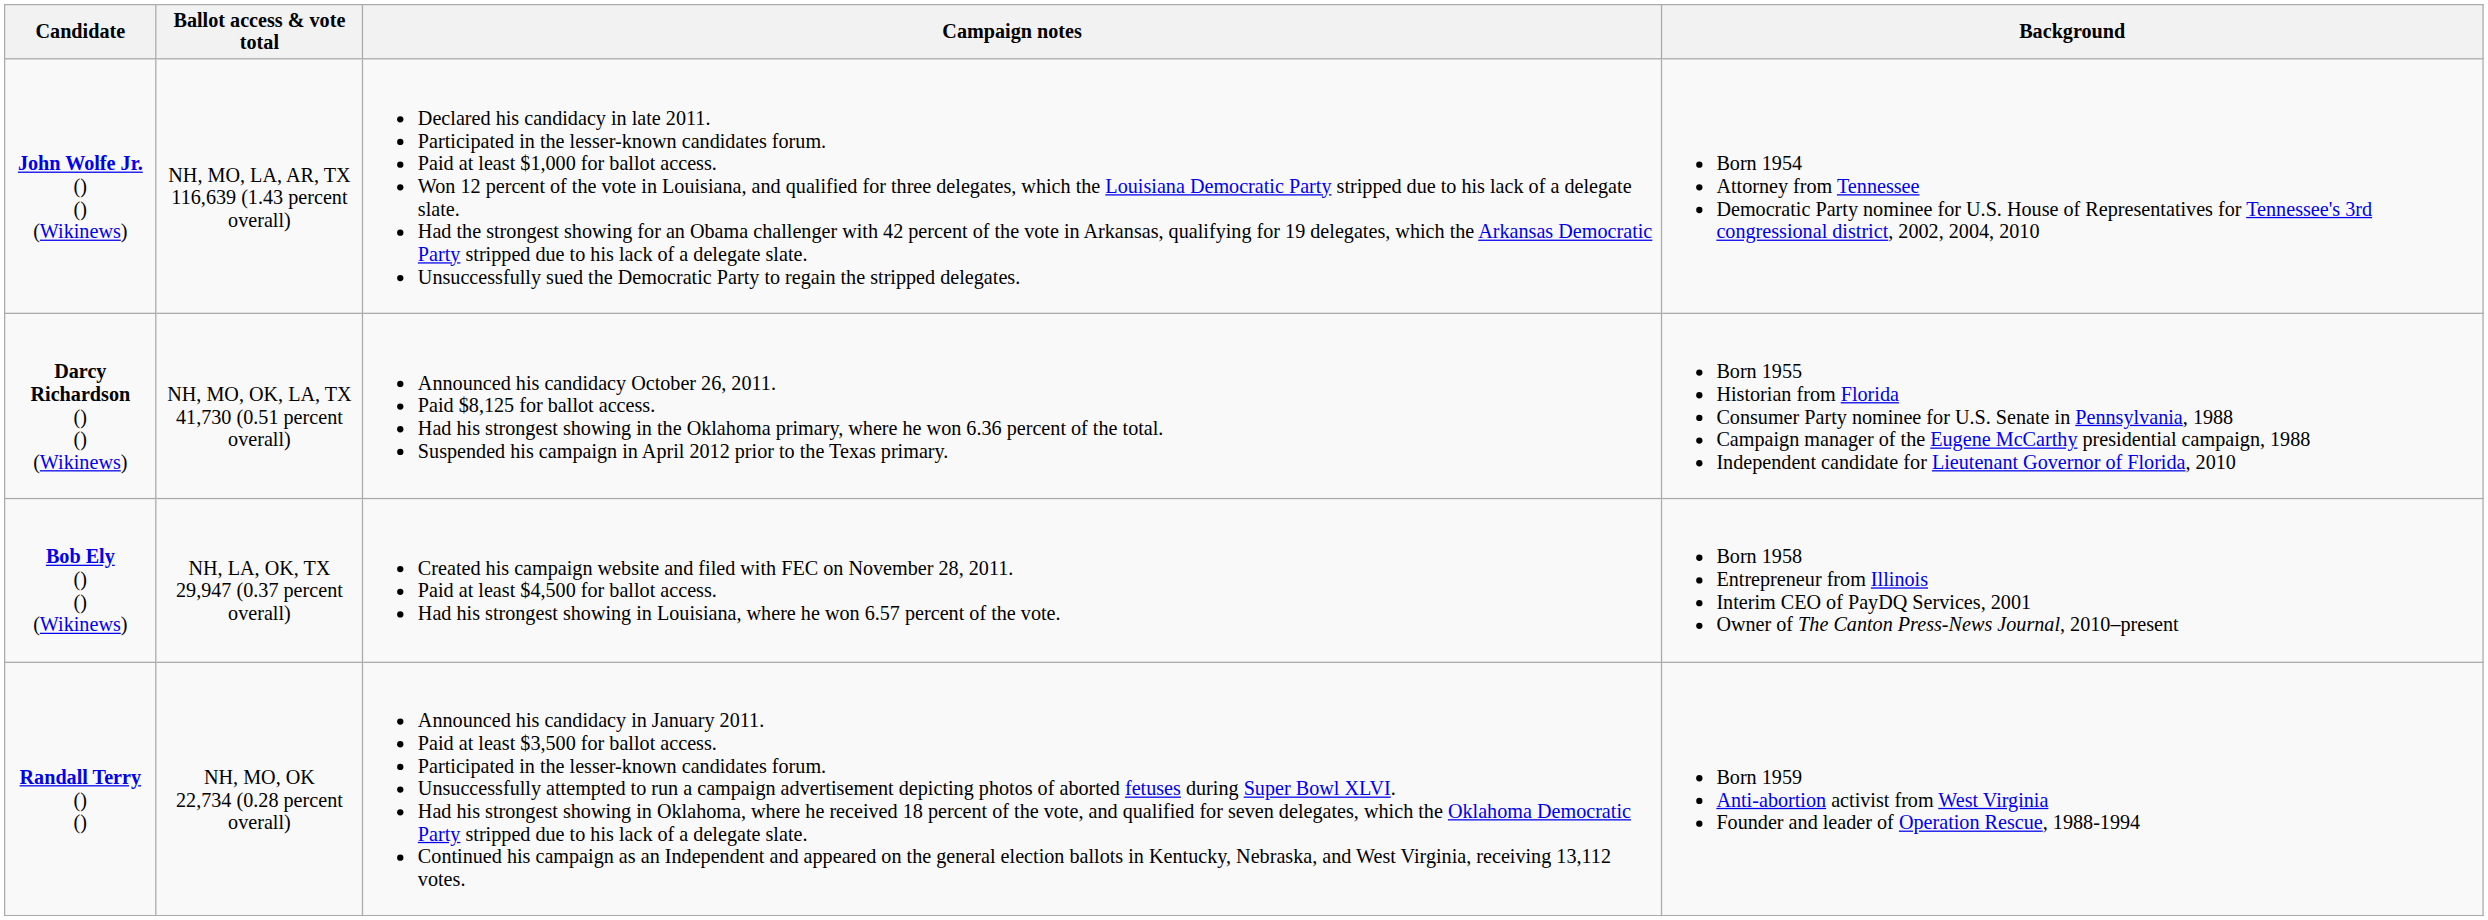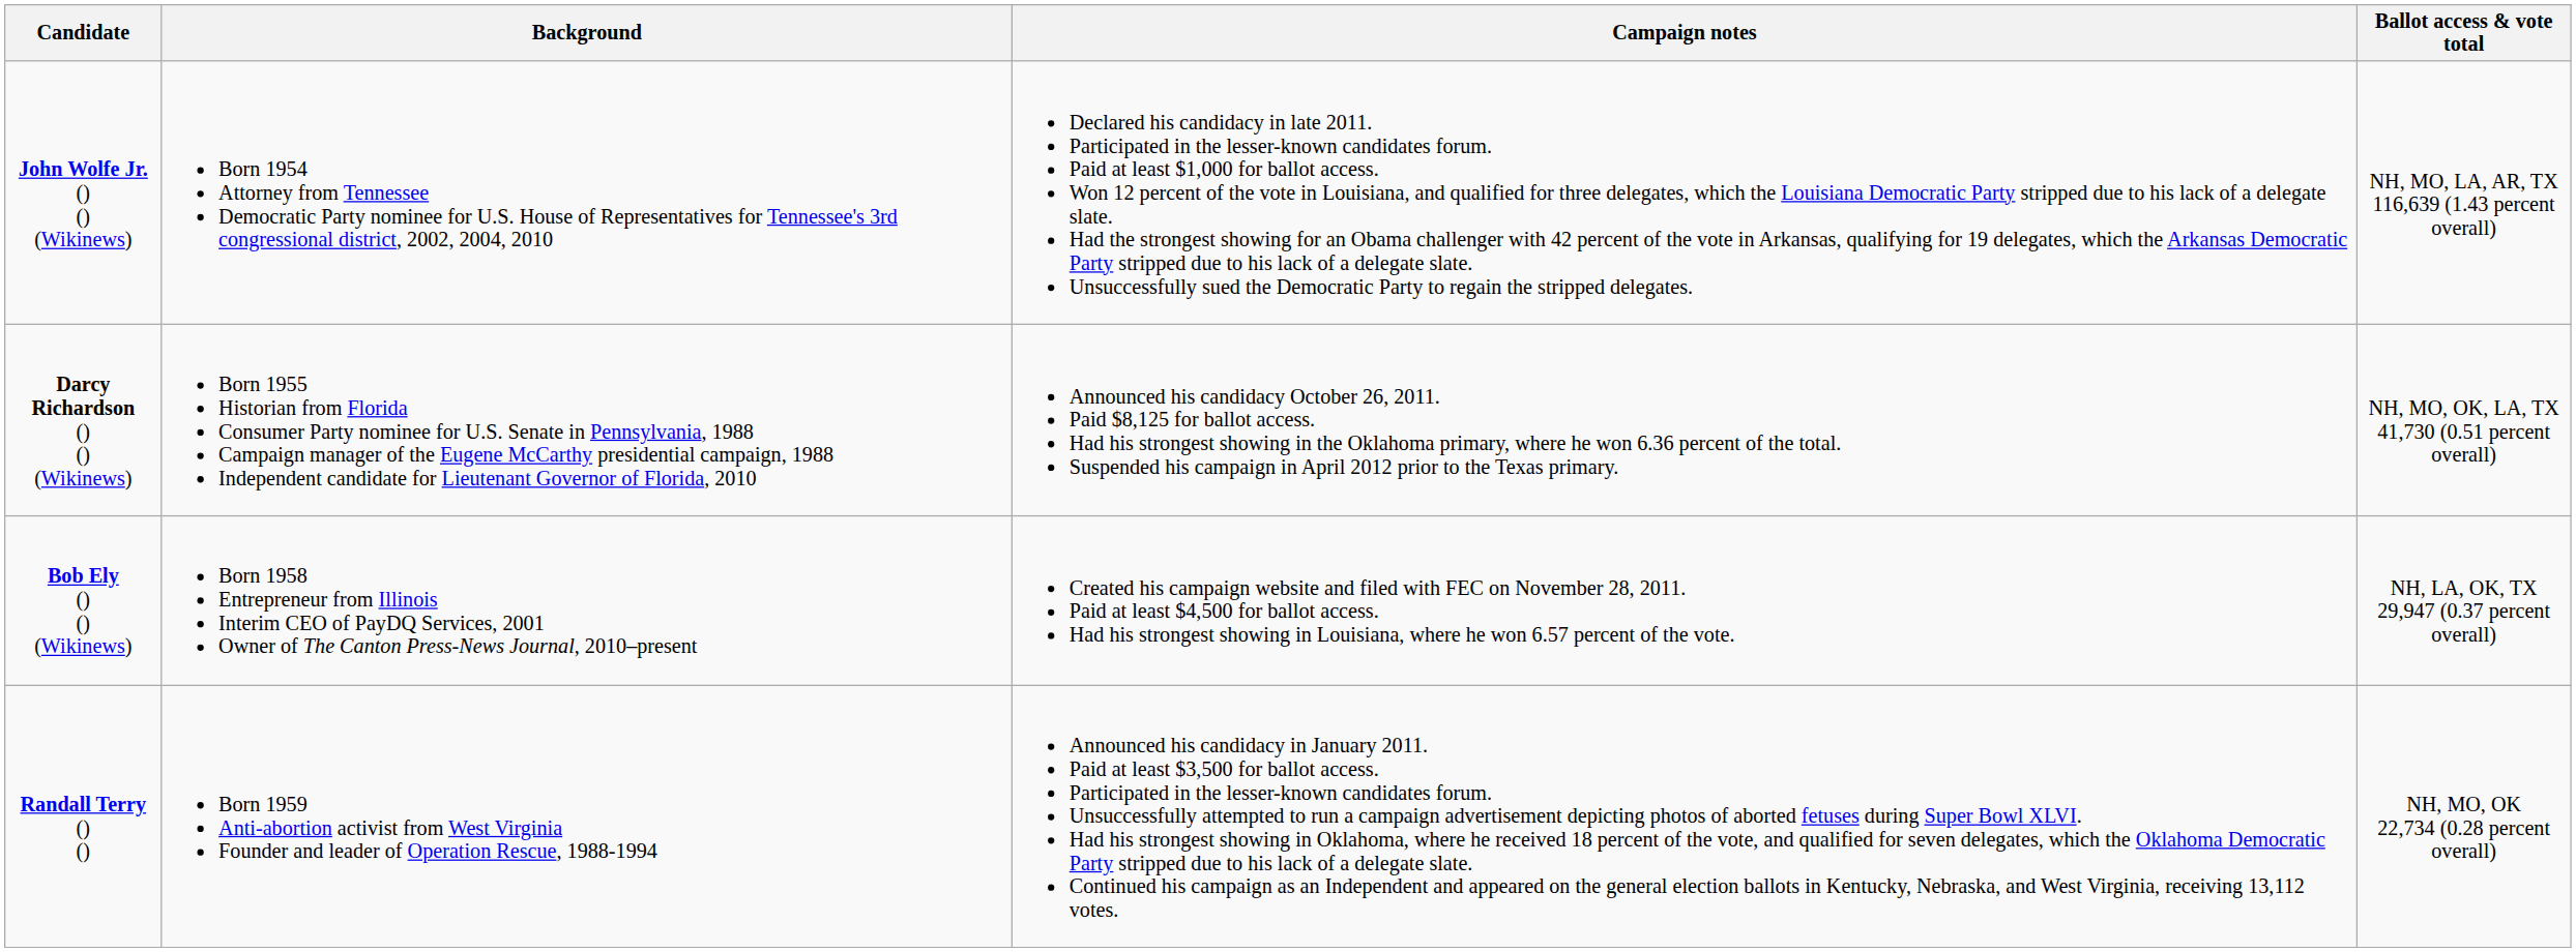 <table class="wikitable sortable">
 <tr>
 <th>Candidate</th>
+<th>Background</th>
+<th>Campaign notes</th>
 <th>Ballot access & vote total</th>
-<th>Campaign notes</th>
-<th>Background</th>
 </tr>
 <tr>
 <td align="center"><br><strong><a href='#'>John Wolfe Jr.</a></strong><br>()<br>()<br>(<a href='#'>Wikinews</a>)</td>
+<td><br><ul><li>Born 1954</li><li>Attorney from <a href='#'>Tennessee</a></li><li>Democratic Party nominee for U.S. House of Representatives for <a href='#'>Tennessee's 3rd congressional district</a>, 2002, 2004, 2010</li></ul></td>
+<td><br><ul><li>Declared his candidacy in late 2011.</li><li>Participated in the lesser-known candidates forum.</li><li>Paid at least $1,000 for ballot access.</li><li>Won 12 percent of the vote in Louisiana, and qualified for three delegates, which the <a href='#'>Louisiana Democratic Party</a> stripped due to his lack of a delegate slate.</li><li>Had the strongest showing for an Obama challenger with 42 percent of the vote in Arkansas, qualifying for 19 delegates, which the <a href='#'>Arkansas Democratic Party</a> stripped due to his lack of a delegate slate.</li><li>Unsuccessfully sued the Democratic Party to regain the stripped delegates.</li></ul></td>
 <td align="center"><br>NH, MO, LA, AR, TX<br>116,639 (1.43 percent overall)</td>
-<td><br><ul><li>Declared his candidacy in late 2011.</li><li>Participated in the lesser-known candidates forum.</li><li>Paid at least $1,000 for ballot access.</li><li>Won 12 percent of the vote in Louisiana, and qualified for three delegates, which the <a href='#'>Louisiana Democratic Party</a> stripped due to his lack of a delegate slate.</li><li>Had the strongest showing for an Obama challenger with 42 percent of the vote in Arkansas, qualifying for 19 delegates, which the <a href='#'>Arkansas Democratic Party</a> stripped due to his lack of a delegate slate.</li><li>Unsuccessfully sued the Democratic Party to regain the stripped delegates.</li></ul></td>
-<td><br><ul><li>Born 1954</li><li>Attorney from <a href='#'>Tennessee</a></li><li>Democratic Party nominee for U.S. House of Representatives for <a href='#'>Tennessee's 3rd congressional district</a>, 2002, 2004, 2010</li></ul></td>
 </tr>
 <tr>
 <td align="center"><br><strong>Darcy Richardson</strong> <br>()<br>()<br>(<a href='#'>Wikinews</a>)</td>
+<td><br><ul><li>Born 1955</li><li>Historian from <a href='#'>Florida</a></li><li>Consumer Party nominee for U.S. Senate in <a href='#'>Pennsylvania</a>, 1988</li><li>Campaign manager of the <a href='#'>Eugene McCarthy</a> presidential campaign, 1988</li><li>Independent candidate for <a href='#'>Lieutenant Governor of Florida</a>, 2010</li></ul></td>
+<td><br><ul><li>Announced his candidacy October 26, 2011.</li><li>Paid $8,125 for ballot access.</li><li>Had his strongest showing in the Oklahoma primary, where he won 6.36 percent of the total.</li><li>Suspended his campaign in April 2012 prior to the Texas primary.</li></ul></td>
 <td align="center"><br>NH, MO, OK, LA, TX<br>41,730 (0.51 percent overall)</td>
-<td><br><ul><li>Announced his candidacy October 26, 2011.</li><li>Paid $8,125 for ballot access.</li><li>Had his strongest showing in the Oklahoma primary, where he won 6.36 percent of the total.</li><li>Suspended his campaign in April 2012 prior to the Texas primary.</li></ul></td>
-<td><br><ul><li>Born 1955</li><li>Historian from <a href='#'>Florida</a></li><li>Consumer Party nominee for U.S. Senate in <a href='#'>Pennsylvania</a>, 1988</li><li>Campaign manager of the <a href='#'>Eugene McCarthy</a> presidential campaign, 1988</li><li>Independent candidate for <a href='#'>Lieutenant Governor of Florida</a>, 2010</li></ul></td>
 </tr>
 <tr>
 <td align="center"><br><strong><a href='#'>Bob Ely</a></strong> <br>()<br>()<br>(<a href='#'>Wikinews</a>)</td>
+<td><br><ul><li>Born 1958</li><li>Entrepreneur from <a href='#'>Illinois</a></li><li>Interim CEO of PayDQ Services, 2001</li><li>Owner of <em>The Canton Press-News Journal</em>, 2010–present</li></ul></td>
+<td><br><ul><li>Created his campaign website and filed with FEC on November 28, 2011.</li><li>Paid at least $4,500 for ballot access.</li><li>Had his strongest showing in Louisiana, where he won 6.57 percent of the vote.</li></ul></td>
 <td align="center"><br>NH, LA, OK, TX<br>29,947 (0.37 percent overall)</td>
-<td><br><ul><li>Created his campaign website and filed with FEC on November 28, 2011.</li><li>Paid at least $4,500 for ballot access.</li><li>Had his strongest showing in Louisiana, where he won 6.57 percent of the vote.</li></ul></td>
-<td><br><ul><li>Born 1958</li><li>Entrepreneur from <a href='#'>Illinois</a></li><li>Interim CEO of PayDQ Services, 2001</li><li>Owner of <em>The Canton Press-News Journal</em>, 2010–present</li></ul></td>
 </tr>
 <tr>
 <td align="center"><br><strong><a href='#'>Randall Terry</a></strong> <br>()<br>()</td>
+<td><br><ul><li>Born 1959</li><li><a href='#'>Anti-abortion</a> activist from <a href='#'>West Virginia</a></li><li>Founder and leader of <a href='#'>Operation Rescue</a>, 1988-1994</li></ul></td>
+<td><br><ul><li>Announced his candidacy in January 2011.</li><li>Paid at least $3,500 for ballot access.</li><li>Participated in the lesser-known candidates forum.</li><li>Unsuccessfully attempted to run a campaign advertisement depicting photos of aborted <a href='#'>fetuses</a> during <a href='#'>Super Bowl XLVI</a>.</li><li>Had his strongest showing in Oklahoma, where he received 18 percent of the vote, and qualified for seven delegates, which the <a href='#'>Oklahoma Democratic Party</a> stripped due to his lack of a delegate slate.</li><li>Continued his campaign as an Independent and appeared on the general election ballots in Kentucky, Nebraska, and West Virginia, receiving 13,112 votes.</li></ul></td>
 <td align="center"><br>NH, MO, OK<br>22,734 (0.28 percent overall)</td>
-<td><br><ul><li>Announced his candidacy in January 2011.</li><li>Paid at least $3,500 for ballot access.</li><li>Participated in the lesser-known candidates forum.</li><li>Unsuccessfully attempted to run a campaign advertisement depicting photos of aborted <a href='#'>fetuses</a> during <a href='#'>Super Bowl XLVI</a>.</li><li>Had his strongest showing in Oklahoma, where he received 18 percent of the vote, and qualified for seven delegates, which the <a href='#'>Oklahoma Democratic Party</a> stripped due to his lack of a delegate slate.</li><li>Continued his campaign as an Independent and appeared on the general election ballots in Kentucky, Nebraska, and West Virginia, receiving 13,112 votes.</li></ul></td>
-<td><br><ul><li>Born 1959</li><li><a href='#'>Anti-abortion</a> activist from <a href='#'>West Virginia</a></li><li>Founder and leader of <a href='#'>Operation Rescue</a>, 1988-1994</li></ul></td>
 </tr>
 </table>
